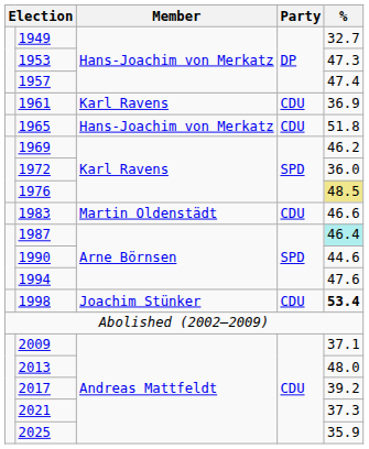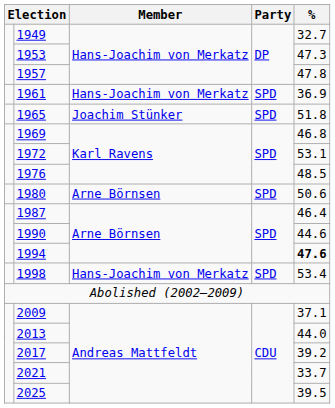 <table class=wikitable>
 <tr>
 <th colspan=2>Election</th>
 <th>Member</th>
 <th>Party</th>
 <th>%</th>
 </tr>
 <tr>
 <td rowspan=3 bgcolor=></td>
 <td><a href='#'>1949</a></td>
 <td rowspan=3><a href='#'>Hans-Joachim von Merkatz</a></td>
 <td rowspan=3><a href='#'>DP</a></td>
 <td align=right>32.7</td>
 </tr>
 <tr>
 <td><a href='#'>1953</a></td>
 <td align=right>47.3</td>
 </tr>
 <tr>
 <td><a href='#'>1957</a></td>
-<td align=right>47.4</td>
+<td align=right>47.8</td>
 </tr>
 <tr>
 <td bgcolor=></td>
 <td><a href='#'>1961</a></td>
-<td><a href='#'>Karl Ravens</a></td>
-<td><a href='#'>CDU</a></td>
+<td><a href='#'>Hans-Joachim von Merkatz</a></td>
+<td><a href='#'>SPD</a></td>
 <td align=right>36.9</td>
 </tr>
 <tr>
 <td bgcolor=></td>
 <td><a href='#'>1965</a></td>
-<td><a href='#'>Hans-Joachim von Merkatz</a></td>
-<td><a href='#'>CDU</a></td>
+<td><a href='#'>Joachim Stünker</a></td>
+<td><a href='#'>SPD</a></td>
 <td align=right>51.8</td>
 </tr>
 <tr>
 <td rowspan=3 bgcolor=></td>
 <td><a href='#'>1969</a></td>
 <td rowspan=3><a href='#'>Karl Ravens</a></td>
 <td rowspan=3><a href='#'>SPD</a></td>
-<td align=right>46.2</td>
+<td align=right>46.8</td>
 </tr>
 <tr>
 <td><a href='#'>1972</a></td>
-<td align=right>36.0</td>
+<td align=right>53.1</td>
 </tr>
 <tr>
 <td><a href='#'>1976</a></td>
-<td align=right style="background: khaki;">48.5</td>
+<td align=right>48.5</td>
 </tr>
 <tr>
 <td bgcolor=></td>
-<td><a href='#'>1983</a></td>
-<td><a href='#'>Martin Oldenstädt</a></td>
-<td><a href='#'>CDU</a></td>
-<td align=right>46.6</td>
+<td><a href='#'>1980</a></td>
+<td><a href='#'>Arne Börnsen</a></td>
+<td><a href='#'>SPD</a></td>
+<td align=right>50.6</td>
 </tr>
 <tr>
 <td rowspan=3 bgcolor=></td>
 <td><a href='#'>1987</a></td>
 <td rowspan=3><a href='#'>Arne Börnsen</a></td>
 <td rowspan=3><a href='#'>SPD</a></td>
-<td align=right style="background: paleturquoise;">46.4</td>
+<td align=right>46.4</td>
 </tr>
 <tr>
 <td><a href='#'>1990</a></td>
 <td align=right>44.6</td>
 </tr>
 <tr>
 <td><a href='#'>1994</a></td>
-<td align=right>47.6</td>
+<td align=right><strong>47.6</strong></td>
 </tr>
 <tr>
 <td bgcolor=></td>
 <td><a href='#'>1998</a></td>
-<td><a href='#'>Joachim Stünker</a></td>
-<td><a href='#'>CDU</a></td>
-<td align=right><strong>53.4</strong></td>
+<td><a href='#'>Hans-Joachim von Merkatz</a></td>
+<td><a href='#'>SPD</a></td>
+<td align=right>53.4</td>
 </tr>
 <tr>
 <td colspan=5 align=center><em>Abolished (2002–2009)</em></td>
 </tr>
 <tr>
 <td rowspan=5 bgcolor=></td>
 <td><a href='#'>2009</a></td>
 <td rowspan=5><a href='#'>Andreas Mattfeldt</a></td>
 <td rowspan=5><a href='#'>CDU</a></td>
 <td align=right>37.1</td>
 </tr>
 <tr>
 <td><a href='#'>2013</a></td>
-<td align=right>48.0</td>
+<td align=right>44.0</td>
 </tr>
 <tr>
 <td><a href='#'>2017</a></td>
 <td align=right>39.2</td>
 </tr>
 <tr>
 <td><a href='#'>2021</a></td>
-<td align=right>37.3</td>
+<td align=right>33.7</td>
 </tr>
 <tr>
 <td><a href='#'>2025</a></td>
-<td align=right>35.9</td>
+<td align=right>39.5</td>
 </tr>
 </table>
